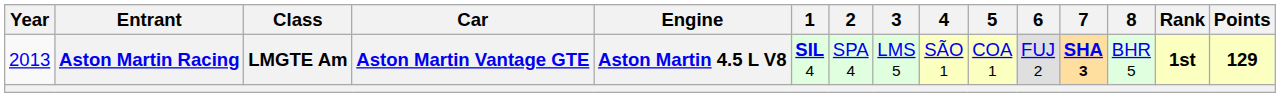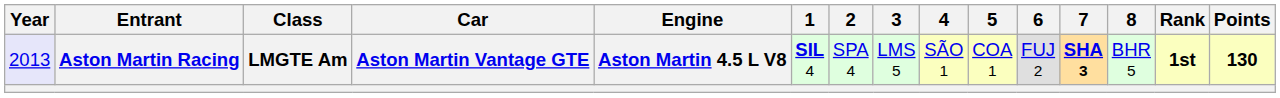 <table class="wikitable" style="text-align:center; font-size:90%">
 <tr>
 <th>Year</th>
 <th>Entrant</th>
 <th>Class</th>
 <th>Car</th>
 <th>Engine</th>
 <th>1</th>
 <th>2</th>
 <th>3</th>
 <th>4</th>
 <th>5</th>
 <th>6</th>
 <th>7</th>
 <th>8</th>
 <th>Rank</th>
 <th>Points</th>
 </tr>
 <tr>
-<td><a href='#'>2013</a></td>
+<td style="background: lavender;"><a href='#'>2013</a></td>
 <th><a href='#'>Aston Martin Racing</a></th>
 <th>LMGTE Am</th>
 <th><a href='#'>Aston Martin Vantage GTE</a></th>
 <th><a href='#'>Aston Martin</a> 4.5 L V8</th>
 <td style="background:#DFFFDF;"><strong><a href='#'>SIL</a></strong><br><small>4</small></td>
 <td style="background:#DFFFDF;"><a href='#'>SPA</a><br><small>4</small></td>
 <td style="background:#DFFFDF;"><a href='#'>LMS</a><br><small>5</small></td>
 <td style="background:#FBFFBF;"><a href='#'>SÃO</a><br><small>1</small></td>
 <td style="background:#FBFFBF;"><a href='#'>COA</a><br><small>1</small></td>
 <td style="background:#DFDFDF;"><a href='#'>FUJ</a><br><small>2</small></td>
 <td style="background:#FFDF9F;"><strong><a href='#'>SHA</a><br><small>3</small></strong></td>
 <td style="background:#DFFFDF;"><a href='#'>BHR</a><br><small>5</small></td>
 <th style="background:#FBFFBF;">1st</th>
-<th style="background:#FBFFBF;">129</th>
+<th style="background:#FBFFBF;">130</th>
 </tr>
 <tr>
 <th colspan="15"></th>
 </tr>
 </table>
